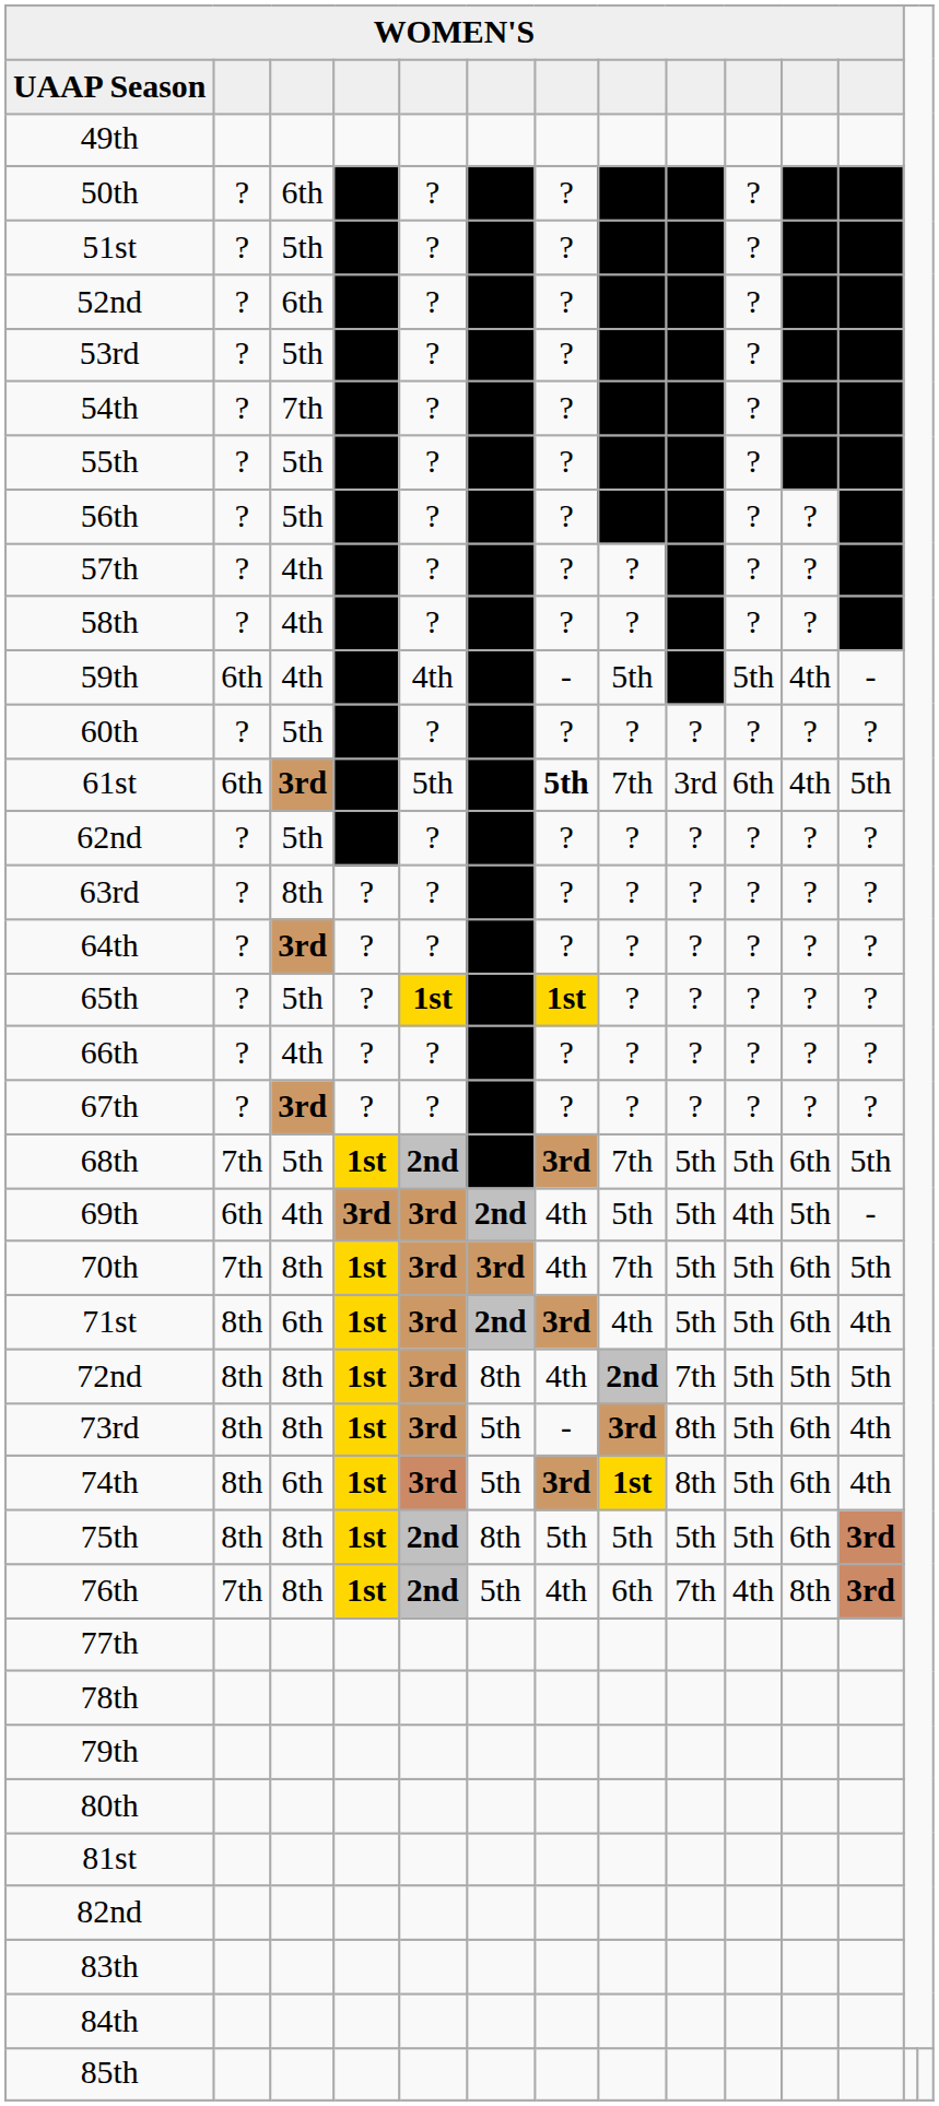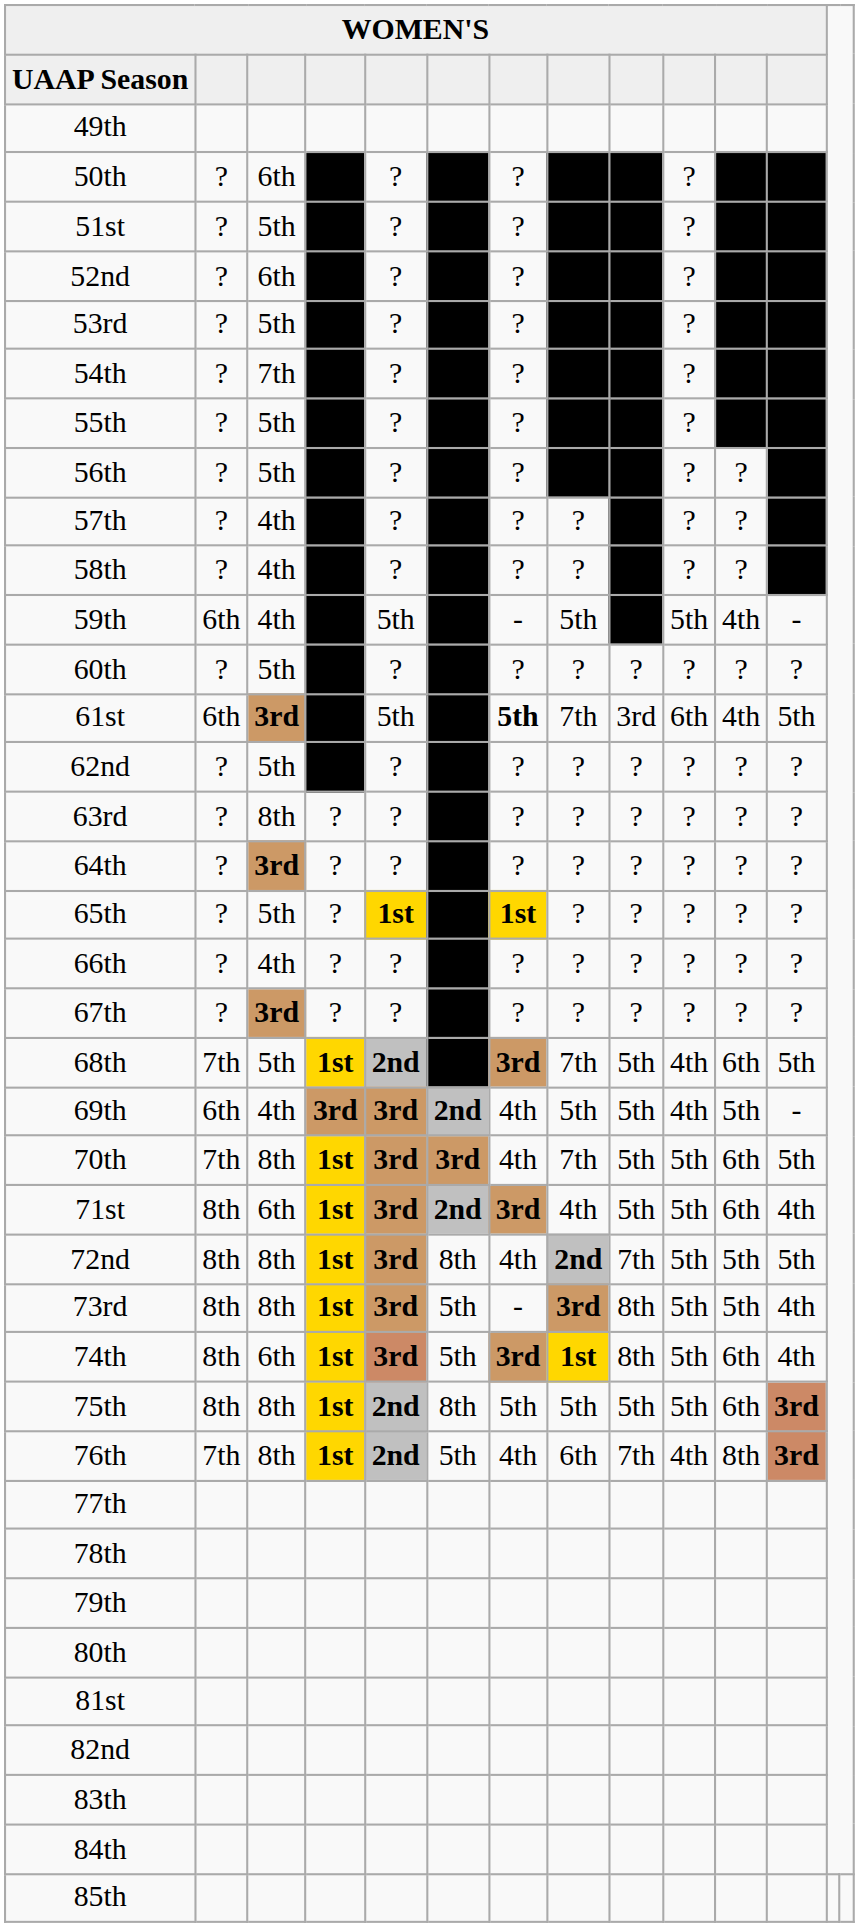 <table class="wikitable" style="text-align: center; font-size:90%; text-align:center">
 <tr bgcolor="#efefef">
 <td colspan=12 align=center><strong>WOMEN'S</strong></td>
 </tr>
 <tr bgcolor="#efefef" align=center>
 <td><strong>UAAP Season</strong></td>
 <td><em></em></td>
 <td><em></em></td>
 <td></td>
 <td></td>
 <td></td>
 <td></td>
 <td></td>
 <td></td>
 <td></td>
 <td></td>
 <td><em></em></td>
 </tr>
 <tr>
 <td>49th</td>
 <td></td>
 <td></td>
 <td></td>
 <td></td>
 <td></td>
 <td></td>
 <td></td>
 <td></td>
 <td></td>
 <td></td>
 <td></td>
 </tr>
 <tr>
 <td>50th</td>
 <td>?</td>
 <td>6th</td>
 <td bgcolor=#000000> </td>
 <td>?</td>
 <td bgcolor=#000000> </td>
 <td>?</td>
 <td bgcolor=#000000> </td>
 <td bgcolor=#000000> </td>
 <td>?</td>
 <td bgcolor=#000000> </td>
 <td bgcolor=#000000> </td>
 </tr>
 <tr>
 <td>51st</td>
 <td>?</td>
 <td>5th</td>
 <td bgcolor=#000000> </td>
 <td>?</td>
 <td bgcolor=#000000> </td>
 <td>?</td>
 <td bgcolor=#000000> </td>
 <td bgcolor=#000000> </td>
 <td>?</td>
 <td bgcolor=#000000> </td>
 <td bgcolor=#000000> </td>
 </tr>
 <tr>
 <td>52nd</td>
 <td>?</td>
 <td>6th</td>
 <td bgcolor=#000000> </td>
 <td>?</td>
 <td bgcolor=#000000> </td>
 <td>?</td>
 <td bgcolor=#000000> </td>
 <td bgcolor=#000000> </td>
 <td>?</td>
 <td bgcolor=#000000> </td>
 <td bgcolor=#000000> </td>
 </tr>
 <tr>
 <td>53rd</td>
 <td>?</td>
 <td>5th</td>
 <td bgcolor=#000000> </td>
 <td>?</td>
 <td bgcolor=#000000> </td>
 <td>?</td>
 <td bgcolor=#000000> </td>
 <td bgcolor=#000000> </td>
 <td>?</td>
 <td bgcolor=#000000> </td>
 <td bgcolor=#000000> </td>
 </tr>
 <tr>
 <td>54th</td>
 <td>?</td>
 <td>7th</td>
 <td bgcolor=#000000> </td>
 <td>?</td>
 <td bgcolor=#000000> </td>
 <td>?</td>
 <td bgcolor=#000000> </td>
 <td bgcolor=#000000> </td>
 <td>?</td>
 <td bgcolor=#000000> </td>
 <td bgcolor=#000000> </td>
 </tr>
 <tr>
 <td>55th</td>
 <td>?</td>
 <td>5th</td>
 <td bgcolor=#000000> </td>
 <td>?</td>
 <td bgcolor=#000000> </td>
 <td>?</td>
 <td bgcolor=#000000> </td>
 <td bgcolor=#000000> </td>
 <td>?</td>
 <td bgcolor=#000000> </td>
 <td bgcolor=#000000> </td>
 </tr>
 <tr>
 <td>56th</td>
 <td>?</td>
 <td>5th</td>
 <td bgcolor=#000000> </td>
 <td>?</td>
 <td bgcolor=#000000> </td>
 <td>?</td>
 <td bgcolor=#000000> </td>
 <td bgcolor=#000000> </td>
 <td>?</td>
 <td>?</td>
 <td bgcolor=#000000> </td>
 </tr>
 <tr>
 <td>57th</td>
 <td>?</td>
 <td>4th</td>
 <td bgcolor=#000000> </td>
 <td>?</td>
 <td bgcolor=#000000> </td>
 <td>?</td>
 <td>?</td>
 <td bgcolor=#000000> </td>
 <td>?</td>
 <td>?</td>
 <td bgcolor=#000000> </td>
 </tr>
 <tr>
 <td>58th</td>
 <td>?</td>
 <td>4th</td>
 <td bgcolor=#000000> </td>
 <td>?</td>
 <td bgcolor=#000000> </td>
 <td>?</td>
 <td>?</td>
 <td bgcolor=#000000> </td>
 <td>?</td>
 <td>?</td>
 <td bgcolor=#000000> </td>
 </tr>
 <tr>
 <td>59th</td>
 <td>6th</td>
 <td>4th</td>
 <td bgcolor=#000000> </td>
-<td>4th</td>
+<td>5th</td>
 <td bgcolor=#000000> </td>
 <td>-</td>
 <td>5th</td>
 <td bgcolor=#000000> </td>
 <td>5th</td>
 <td>4th</td>
 <td>-</td>
 </tr>
 <tr>
 <td>60th</td>
 <td>?</td>
 <td>5th</td>
 <td bgcolor=#000000> </td>
 <td>?</td>
 <td bgcolor=#000000> </td>
 <td>?</td>
 <td>?</td>
 <td>?</td>
 <td>?</td>
 <td>?</td>
 <td>?</td>
 </tr>
 <tr>
 <td>61st</td>
 <td>6th</td>
 <td bgcolor="CC9966"><strong>3rd</strong></td>
 <td bgcolor=#000000> </td>
 <td>5th</td>
 <td bgcolor=#000000> </td>
 <td><strong>5th</strong></td>
 <td>7th</td>
 <td>3rd</td>
 <td>6th</td>
 <td>4th</td>
 <td>5th</td>
 </tr>
 <tr>
 <td>62nd</td>
 <td>?</td>
 <td>5th</td>
 <td bgcolor=#000000> </td>
 <td>?</td>
 <td bgcolor=#000000> </td>
 <td>?</td>
 <td>?</td>
 <td>?</td>
 <td>?</td>
 <td>?</td>
 <td>?</td>
 </tr>
 <tr>
 <td>63rd</td>
 <td>?</td>
 <td>8th</td>
 <td>?</td>
 <td>?</td>
 <td bgcolor=#000000> </td>
 <td>?</td>
 <td>?</td>
 <td>?</td>
 <td>?</td>
 <td>?</td>
 <td>?</td>
 </tr>
 <tr>
 <td>64th</td>
 <td>?</td>
 <td bgcolor="CC9966"><strong>3rd</strong></td>
 <td>?</td>
 <td>?</td>
 <td bgcolor=#000000> </td>
 <td>?</td>
 <td>?</td>
 <td>?</td>
 <td>?</td>
 <td>?</td>
 <td>?</td>
 </tr>
 <tr>
 <td>65th</td>
 <td>?</td>
 <td>5th</td>
 <td>?</td>
 <td bgcolor="gold"><strong>1st</strong></td>
 <td bgcolor=#000000> </td>
 <td bgcolor="gold"><strong>1st</strong></td>
 <td>?</td>
 <td>?</td>
 <td>?</td>
 <td>?</td>
 <td>?</td>
 </tr>
 <tr>
 <td>66th</td>
 <td>?</td>
 <td>4th</td>
 <td>?</td>
 <td>?</td>
 <td bgcolor=#000000> </td>
 <td>?</td>
 <td>?</td>
 <td>?</td>
 <td>?</td>
 <td>?</td>
 <td>?</td>
 </tr>
 <tr>
 <td>67th</td>
 <td>?</td>
 <td bgcolor="CC9966"><strong>3rd</strong></td>
 <td>?</td>
 <td>?</td>
 <td bgcolor=#000000> </td>
 <td>?</td>
 <td>?</td>
 <td>?</td>
 <td>?</td>
 <td>?</td>
 <td>?</td>
 </tr>
 <tr>
 <td>68th</td>
 <td>7th</td>
 <td>5th</td>
 <td bgcolor="gold"><strong>1st</strong></td>
 <td bgcolor="silver"><strong>2nd</strong></td>
 <td bgcolor=#000000> </td>
 <td bgcolor="CC9966"><strong>3rd</strong></td>
 <td>7th</td>
 <td>5th</td>
-<td>5th</td>
+<td>4th</td>
 <td>6th</td>
 <td>5th</td>
 </tr>
 <tr>
 <td>69th</td>
 <td>6th</td>
 <td>4th</td>
 <td bgcolor="CC9966"><strong>3rd</strong></td>
 <td bgcolor="CC9966"><strong>3rd</strong></td>
 <td bgcolor="silver"><strong>2nd</strong></td>
 <td>4th</td>
 <td>5th</td>
 <td>5th</td>
 <td>4th</td>
 <td>5th</td>
 <td>-</td>
 </tr>
 <tr>
 <td>70th</td>
 <td>7th</td>
 <td>8th</td>
 <td bgcolor="gold"><strong>1st</strong></td>
 <td bgcolor="CC9966"><strong>3rd</strong></td>
 <td bgcolor="CC9966"><strong>3rd</strong></td>
 <td>4th</td>
 <td>7th</td>
 <td>5th</td>
 <td>5th</td>
 <td>6th</td>
 <td>5th</td>
 </tr>
 <tr>
 <td>71st</td>
 <td>8th</td>
 <td>6th</td>
 <td bgcolor="gold"><strong>1st</strong></td>
 <td bgcolor="CC9966"><strong>3rd</strong></td>
 <td bgcolor="silver"><strong>2nd</strong></td>
 <td bgcolor="CC9966"><strong>3rd</strong></td>
 <td>4th</td>
 <td>5th</td>
 <td>5th</td>
 <td>6th</td>
 <td>4th</td>
 </tr>
 <tr>
 <td>72nd</td>
 <td>8th</td>
 <td>8th</td>
 <td bgcolor="gold"><strong>1st</strong></td>
 <td bgcolor="CC9966"><strong>3rd</strong></td>
 <td>8th</td>
 <td>4th</td>
 <td bgcolor="silver"><strong>2nd</strong></td>
 <td>7th</td>
 <td>5th</td>
 <td>5th</td>
 <td>5th</td>
 </tr>
 <tr>
 <td>73rd</td>
 <td>8th</td>
 <td>8th</td>
 <td bgcolor="gold"><strong>1st</strong></td>
 <td bgcolor="CC9966"><strong>3rd</strong></td>
 <td>5th</td>
 <td>-</td>
 <td bgcolor="CC9966"><strong>3rd</strong></td>
 <td>8th</td>
 <td>5th</td>
-<td>6th</td>
+<td>5th</td>
 <td>4th</td>
 </tr>
 <tr>
 <td>74th</td>
 <td>8th</td>
 <td>6th</td>
 <td bgcolor="gold"><strong>1st</strong></td>
 <td bgcolor="CC8966"><strong>3rd</strong></td>
 <td>5th</td>
 <td bgcolor="CC9966"><strong>3rd</strong></td>
 <td bgcolor="gold"><strong>1st</strong></td>
 <td>8th</td>
 <td>5th</td>
 <td>6th</td>
 <td>4th</td>
 </tr>
 <tr>
 <td>75th</td>
 <td>8th</td>
 <td>8th</td>
 <td bgcolor="gold"><strong>1st</strong></td>
 <td bgcolor="silver"><strong>2nd</strong></td>
 <td>8th</td>
 <td>5th</td>
 <td>5th</td>
 <td>5th</td>
 <td>5th</td>
 <td>6th</td>
 <td bgcolor="CC8966"><strong>3rd</strong></td>
 </tr>
 <tr>
 <td>76th</td>
 <td>7th</td>
 <td>8th</td>
 <td bgcolor="gold"><strong>1st</strong></td>
 <td bgcolor="silver"><strong>2nd</strong></td>
 <td>5th</td>
 <td>4th</td>
 <td>6th</td>
 <td>7th</td>
 <td>4th</td>
 <td>8th</td>
 <td bgcolor="CC8966"><strong>3rd</strong></td>
 </tr>
 <tr>
 <td>77th</td>
 <td></td>
 <td></td>
 <td></td>
 <td></td>
 <td></td>
 <td></td>
 <td></td>
 <td></td>
 <td></td>
 <td></td>
 <td></td>
 </tr>
 <tr>
 <td>78th</td>
 <td></td>
 <td></td>
 <td></td>
 <td></td>
 <td></td>
 <td></td>
 <td></td>
 <td></td>
 <td></td>
 <td></td>
 <td></td>
 </tr>
 <tr>
 <td>79th</td>
 <td></td>
 <td></td>
 <td></td>
 <td></td>
 <td></td>
 <td></td>
 <td></td>
 <td></td>
 <td></td>
 <td></td>
 <td></td>
 </tr>
 <tr>
 <td>80th</td>
 <td></td>
 <td></td>
 <td></td>
 <td></td>
 <td></td>
 <td></td>
 <td></td>
 <td></td>
 <td></td>
 <td></td>
 <td></td>
 </tr>
 <tr>
 <td>81st</td>
 <td></td>
 <td></td>
 <td></td>
 <td></td>
 <td></td>
 <td></td>
 <td></td>
 <td></td>
 <td></td>
 <td></td>
 <td></td>
 </tr>
 <tr>
 <td>82nd</td>
 <td></td>
 <td></td>
 <td></td>
 <td></td>
 <td></td>
 <td></td>
 <td></td>
 <td></td>
 <td></td>
 <td></td>
 <td></td>
 </tr>
 <tr>
 <td>83th</td>
 <td></td>
 <td></td>
 <td></td>
 <td></td>
 <td></td>
 <td></td>
 <td></td>
 <td></td>
 <td></td>
 <td></td>
 <td></td>
 </tr>
 <tr>
 <td>84th</td>
 <td></td>
 <td></td>
 <td></td>
 <td></td>
 <td></td>
 <td></td>
 <td></td>
 <td></td>
 <td></td>
 <td></td>
 <td></td>
 </tr>
 <tr>
 <td>85th</td>
 <td></td>
 <td></td>
 <td></td>
 <td></td>
 <td></td>
 <td></td>
 <td></td>
 <td></td>
 <td></td>
 <td></td>
 <td></td>
 <td></td>
 <td></td>
 </tr>
 </table>
